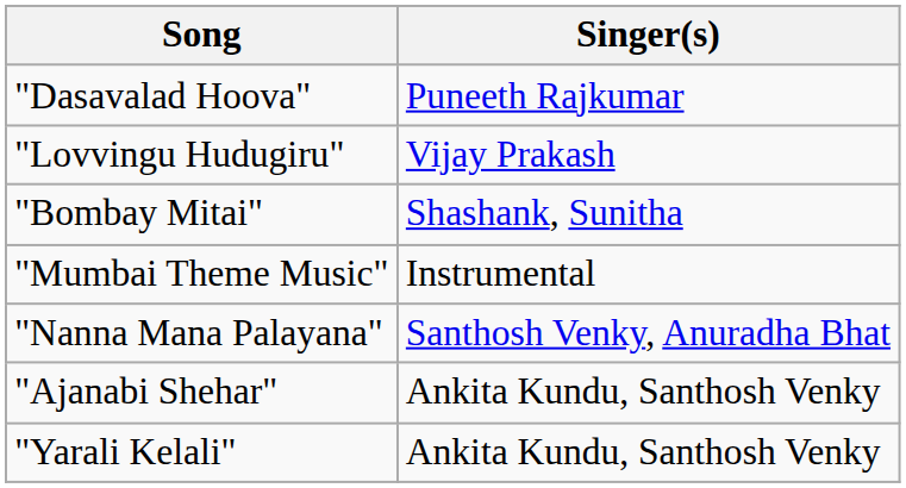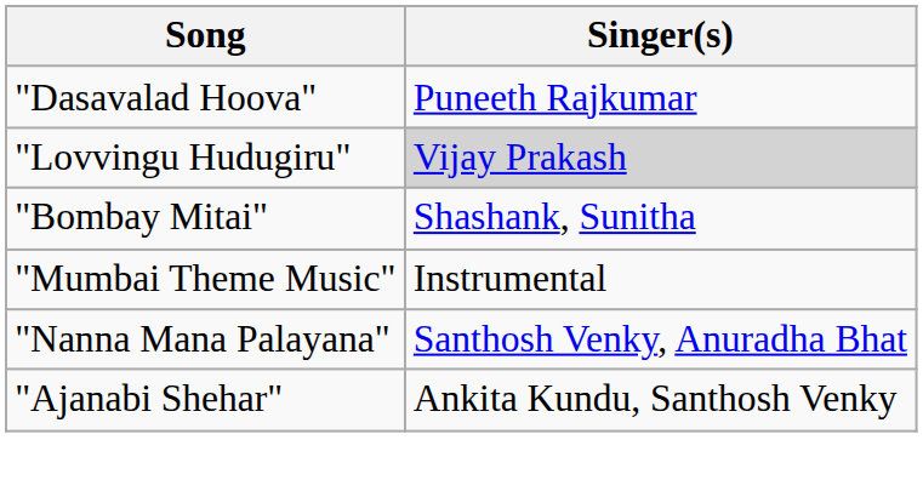 <table class="wikitable sortable">
 <tr>
 <th>Song</th>
 <th>Singer(s)</th>
 </tr>
 <tr>
 <td>"Dasavalad Hoova"</td>
 <td><a href='#'>Puneeth Rajkumar</a></td>
 </tr>
 <tr>
 <td>"Lovvingu Hudugiru"</td>
-<td><a href='#'>Vijay Prakash</a></td>
+<td style="background: lightgrey;"><a href='#'>Vijay Prakash</a></td>
 </tr>
 <tr>
 <td>"Bombay Mitai"</td>
 <td><a href='#'>Shashank</a>, <a href='#'>Sunitha</a></td>
 </tr>
 <tr>
 <td>"Mumbai Theme Music"</td>
 <td>Instrumental</td>
 </tr>
 <tr>
 <td>"Nanna Mana Palayana"</td>
 <td><a href='#'>Santhosh Venky</a>, <a href='#'>Anuradha Bhat</a></td>
 </tr>
 <tr>
 <td>"Ajanabi Shehar"</td>
 <td>Ankita Kundu, Santhosh Venky</td>
 </tr>
-<tr>
-<td>"Yarali Kelali"</td>
-<td>Ankita Kundu, Santhosh Venky</td>
-</tr>
 </table>
